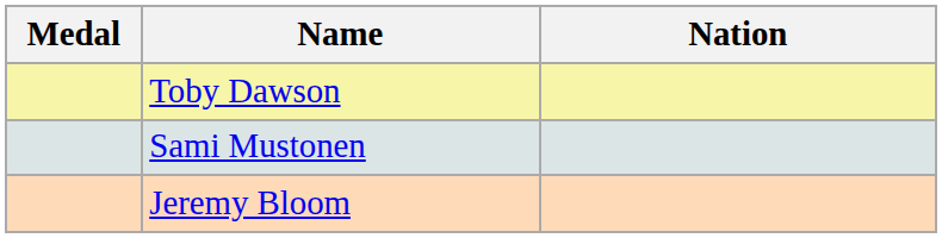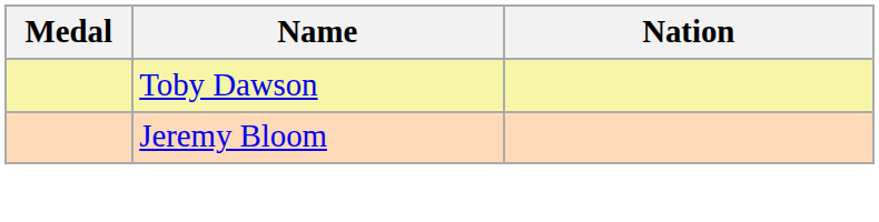 <table class="wikitable" style="border:1px solid #aaa;font-size:90%;">
 <tr style="background:#e4e4e4;">
 <th width=50>Medal</th>
 <th width=160>Name</th>
 <th width=160>Nation</th>
 </tr>
 <tr style="background:#f7f6a8;">
 <td align="center"></td>
 <td><a href='#'>Toby Dawson</a></td>
 <td></td>
 </tr>
-<tr style="background:#dce5e5;">
-<td align="center"></td>
-<td><a href='#'>Sami Mustonen</a></td>
-<td></td>
-</tr>
 <tr style="background:#ffdab9;">
 <td align="center"></td>
 <td><a href='#'>Jeremy Bloom</a></td>
 <td></td>
 </tr>
 </table>
